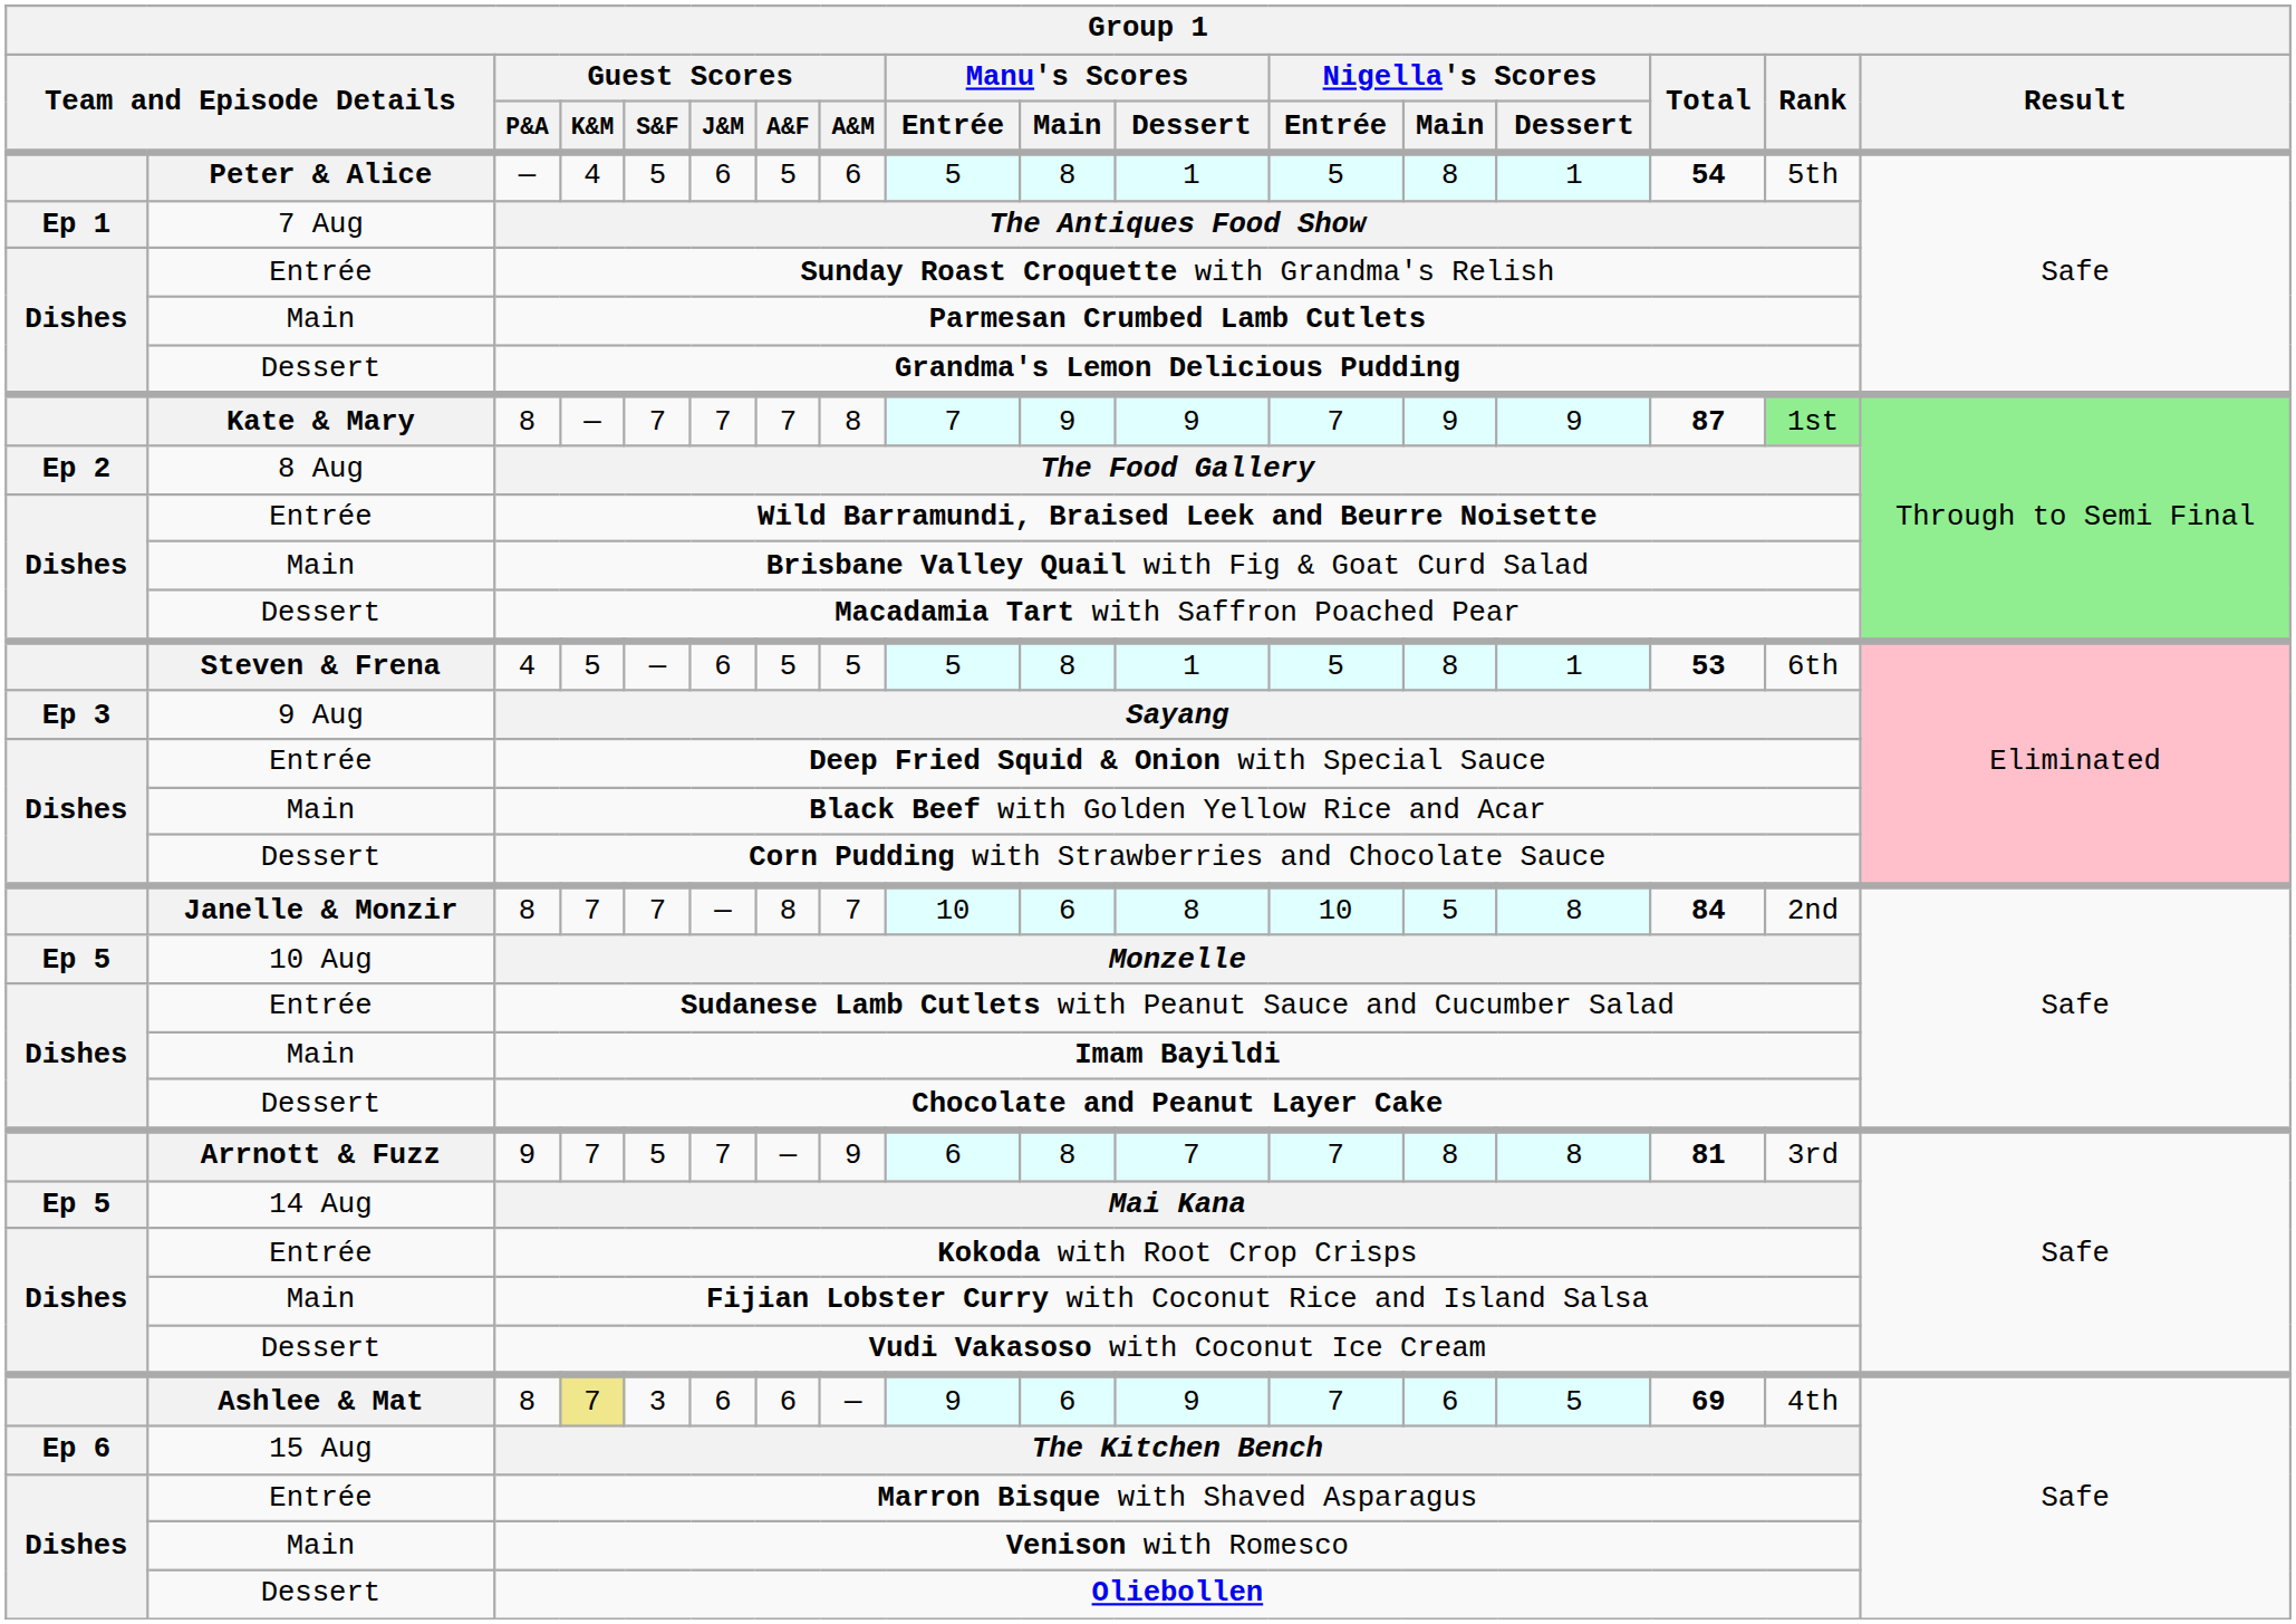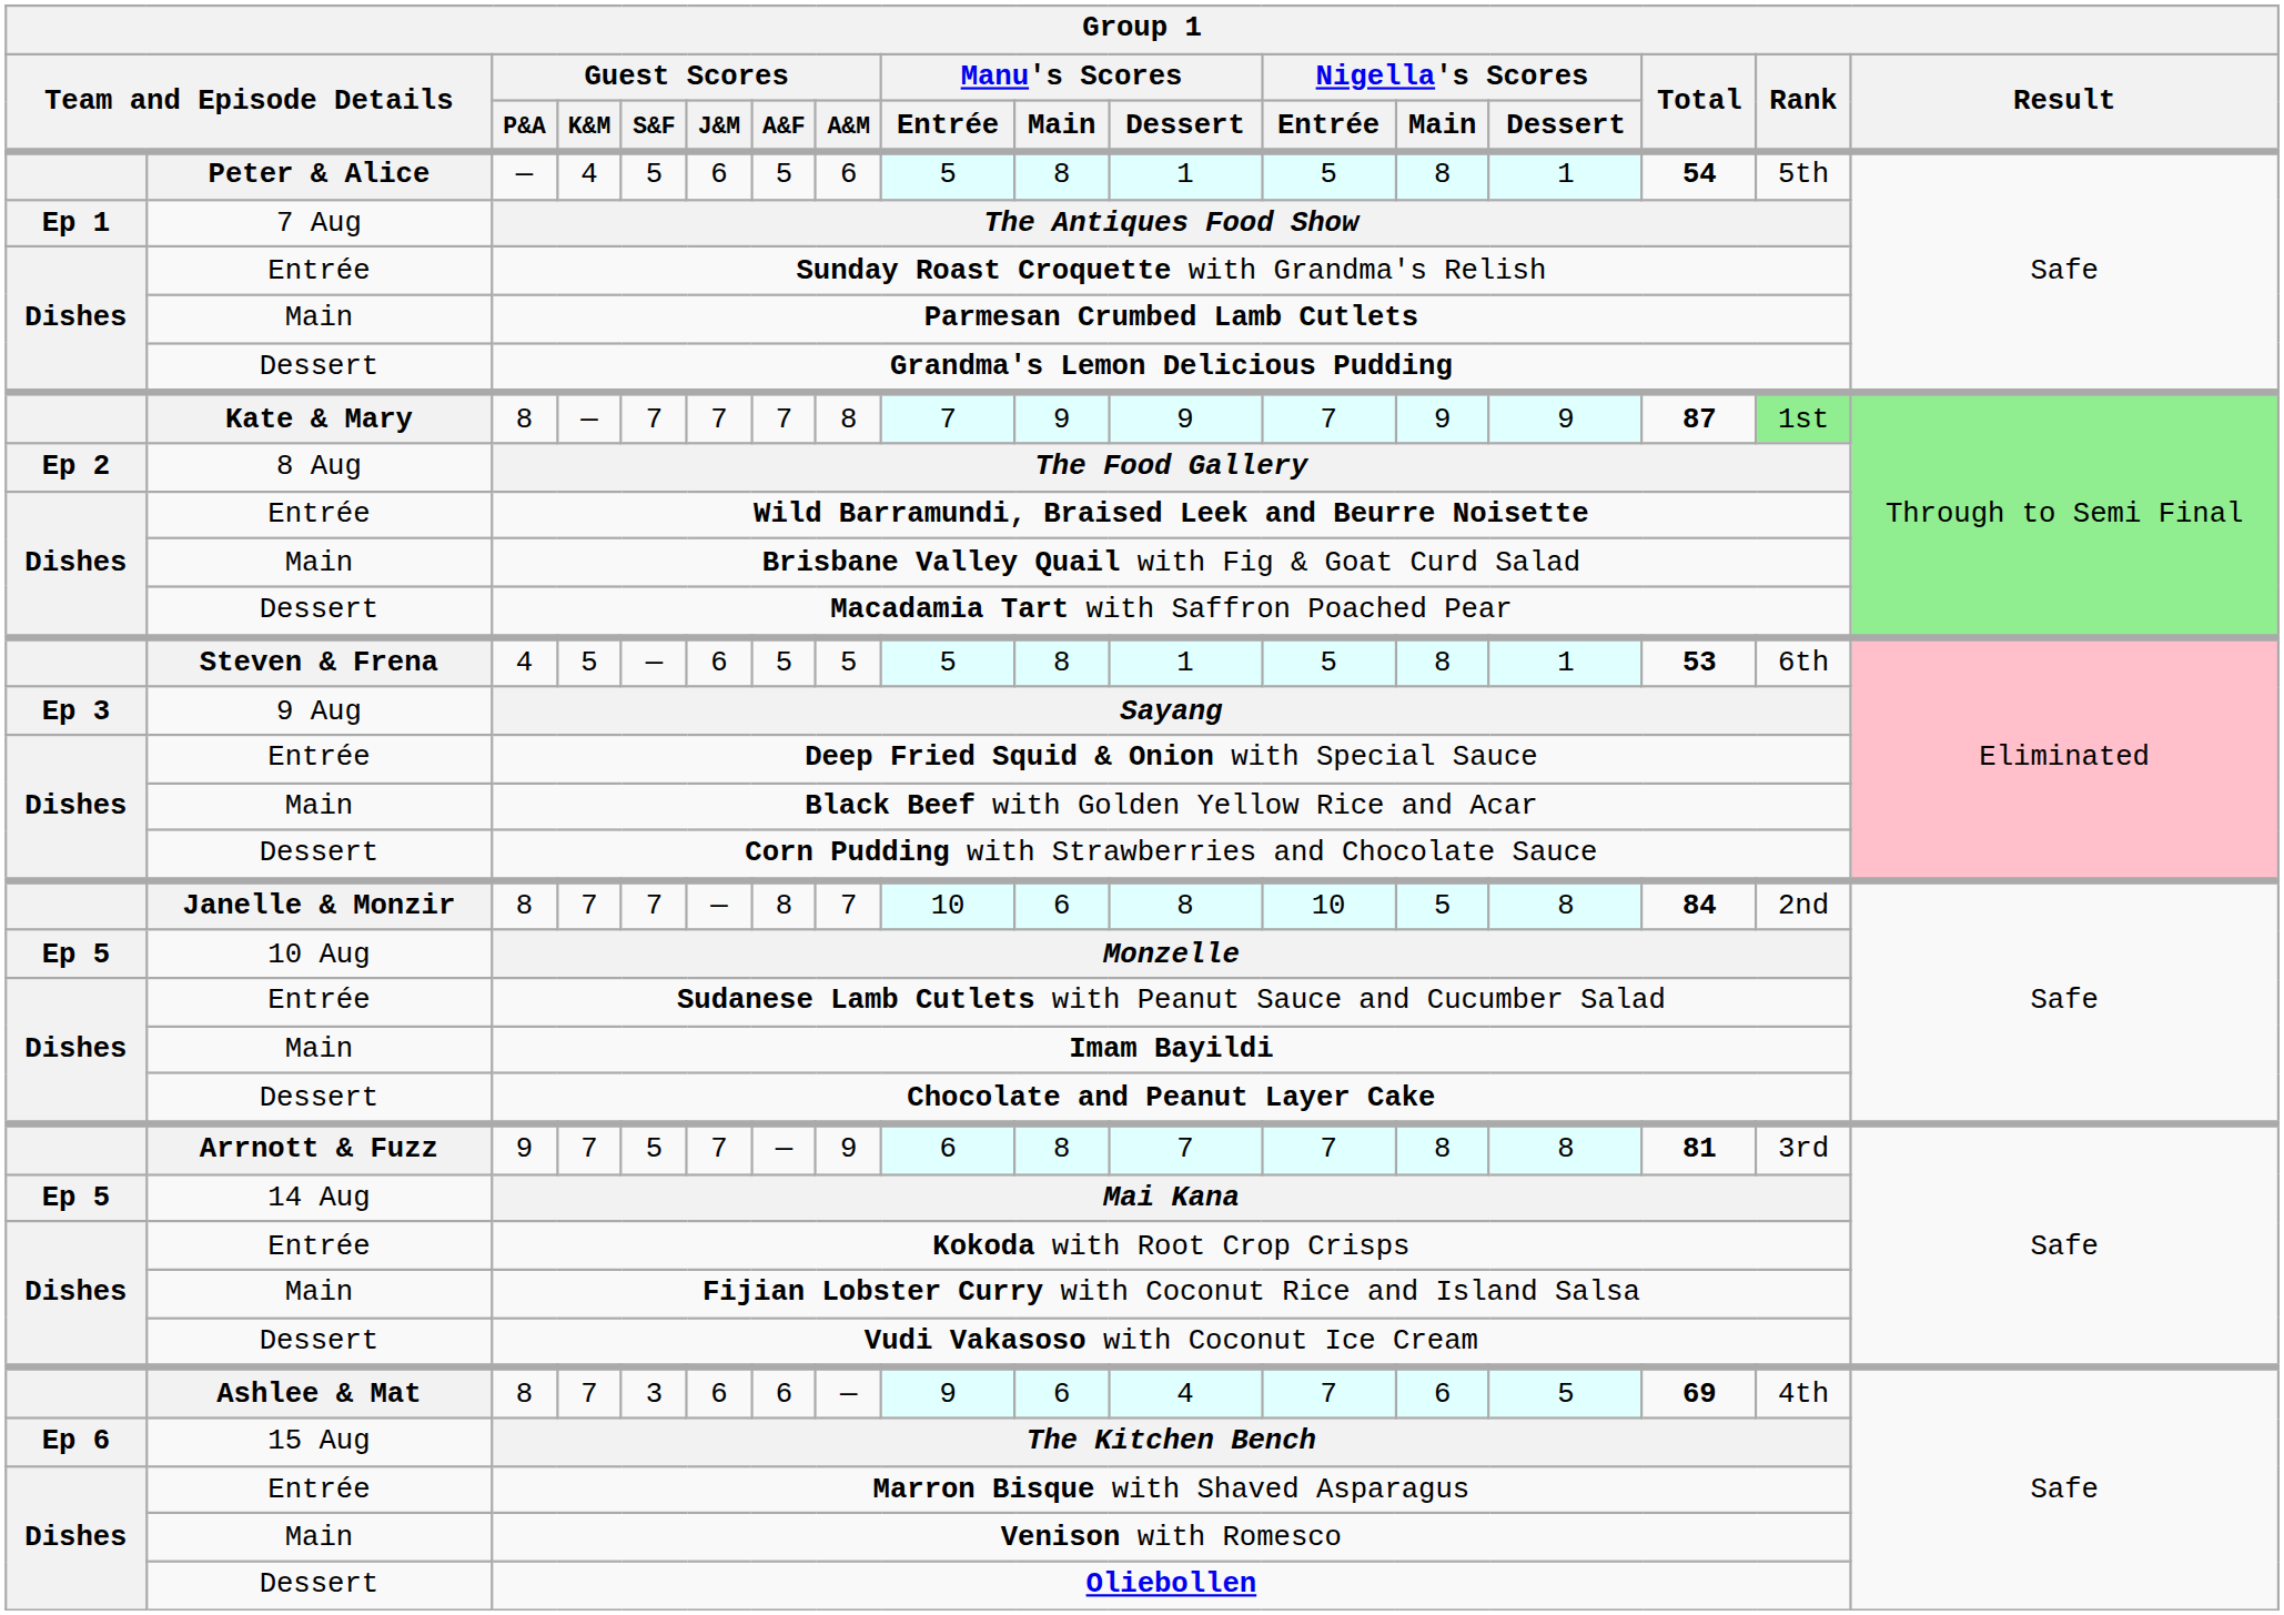 <table class="wikitable plainrowheaders" style="margin:1em auto; text-align:center; font-size:90%; width:80em;">
 <tr>
 <th colspan="18" >Group 1</th>
 </tr>
 <tr>
 <th scope="col" rowspan="2" colspan="2">Team and Episode Details</th>
 <th scope="col" colspan="6">Guest Scores</th>
 <th scope="col" colspan="3"><a href='#'>Manu</a>'s Scores</th>
 <th scope="col" colspan="3"><a href='#'>Nigella</a>'s Scores</th>
 <th scope="col" rowspan="2">Total<br><small></small></th>
 <th scope="col" rowspan="2">Rank</th>
 <th scope="col" rowspan="2">Result</th>
 </tr>
 <tr>
 <th scope="col"><small>P&A</small></th>
 <th scope="col"><small>K&M</small></th>
 <th scope="col"><small>S&F</small></th>
 <th scope="col"><small>J&M</small></th>
 <th scope="col"><small>A&F</small></th>
 <th scope="col"><small>A&M</small></th>
 <th scope="col">Entrée</th>
 <th scope="col">Main</th>
 <th scope="col">Dessert</th>
 <th scope="col">Entrée</th>
 <th scope="col">Main</th>
 <th scope="col">Dessert</th>
 </tr>
 <tr style="border-top:3px solid #aaa;">
 </tr>
 <tr>
 <th></th>
 <th>Peter & Alice</th>
 <td>—</td>
 <td>4</td>
 <td>5</td>
 <td>6</td>
 <td>5</td>
 <td>6</td>
 <td bgcolor="#e0ffff">5</td>
 <td bgcolor="#e0ffff">8</td>
 <td bgcolor="#e0ffff">1</td>
 <td bgcolor="#e0ffff">5</td>
 <td bgcolor="#e0ffff">8</td>
 <td bgcolor="#e0ffff">1</td>
 <td><strong>54</strong></td>
 <td>5th</td>
 <td rowspan="5">Safe</td>
 </tr>
 <tr>
 <th>Ep 1</th>
 <td>7 Aug</td>
 <th colspan="14"><strong><em>The Antiques Food Show</em></strong></th>
 </tr>
 <tr>
 <th rowspan="3">Dishes</th>
 <td>Entrée</td>
 <td colspan="14"><strong>Sunday Roast Croquette</strong> with Grandma's Relish</td>
 </tr>
 <tr>
 <td>Main</td>
 <td colspan="14"><strong>Parmesan Crumbed Lamb Cutlets</strong></td>
 </tr>
 <tr>
 <td>Dessert</td>
 <td colspan="14"><strong>Grandma's Lemon Delicious Pudding</strong></td>
 </tr>
 <tr style="border-top:3px solid #aaa;">
 <th></th>
 <th>Kate & Mary</th>
 <td>8</td>
 <td>—</td>
 <td>7</td>
 <td>7</td>
 <td>7</td>
 <td>8</td>
 <td bgcolor="#e0ffff">7</td>
 <td bgcolor="#e0ffff">9</td>
 <td bgcolor="#e0ffff">9</td>
 <td bgcolor="#e0ffff">7</td>
 <td bgcolor="#e0ffff">9</td>
 <td bgcolor="#e0ffff">9</td>
 <td><strong>87</strong></td>
 <td bgcolor=lightgreen>1st</td>
 <td rowspan="5" bgcolor=lightgreen>Through to Semi Final</td>
 </tr>
 <tr>
 <th>Ep 2</th>
 <td>8 Aug</td>
 <th colspan="14"><strong><em>The Food Gallery</em></strong></th>
 </tr>
 <tr>
 <th rowspan="3">Dishes</th>
 <td>Entrée</td>
 <td colspan="14"><strong>Wild Barramundi, Braised Leek and Beurre Noisette</strong></td>
 </tr>
 <tr>
 <td>Main</td>
 <td colspan="14"><strong>Brisbane Valley Quail</strong> with Fig & Goat Curd Salad</td>
 </tr>
 <tr>
 <td>Dessert</td>
 <td colspan="14"><strong>Macadamia Tart</strong> with Saffron Poached Pear</td>
 </tr>
 <tr style="border-top:3px solid #aaa;">
 <th></th>
 <th>Steven & Frena</th>
 <td>4</td>
 <td>5</td>
 <td>—</td>
 <td>6</td>
 <td>5</td>
 <td>5</td>
 <td bgcolor="#e0ffff">5</td>
 <td bgcolor="#e0ffff">8</td>
 <td bgcolor="#e0ffff">1</td>
 <td bgcolor="#e0ffff">5</td>
 <td bgcolor="#e0ffff">8</td>
 <td bgcolor="#e0ffff">1</td>
 <td><strong>53</strong></td>
 <td>6th</td>
 <td rowspan="5" bgcolor=pink>Eliminated</td>
 </tr>
 <tr>
 <th>Ep 3</th>
 <td>9 Aug</td>
 <th colspan="14"><strong><em>Sayang</em></strong></th>
 </tr>
 <tr>
 <th rowspan="3">Dishes</th>
 <td>Entrée</td>
 <td colspan="14"><strong>Deep Fried Squid & Onion</strong> with Special Sauce</td>
 </tr>
 <tr>
 <td>Main</td>
 <td colspan="14"><strong>Black Beef</strong> with Golden Yellow Rice and Acar</td>
 </tr>
 <tr>
 <td>Dessert</td>
 <td colspan="14"><strong>Corn Pudding</strong> with Strawberries and Chocolate Sauce</td>
 </tr>
 <tr style="border-top:3px solid #aaa;">
 <th></th>
 <th>Janelle & Monzir</th>
 <td>8</td>
 <td>7</td>
 <td>7</td>
 <td>—</td>
 <td>8</td>
 <td>7</td>
 <td bgcolor="#e0ffff">10</td>
 <td bgcolor="#e0ffff">6</td>
 <td bgcolor="#e0ffff">8</td>
 <td bgcolor="#e0ffff">10</td>
 <td bgcolor="#e0ffff">5</td>
 <td bgcolor="#e0ffff">8</td>
 <td><strong>84</strong></td>
 <td>2nd</td>
 <td rowspan="5">Safe</td>
 </tr>
 <tr>
 <th>Ep 5</th>
 <td>10 Aug</td>
 <th colspan="14"><strong><em>Monzelle</em></strong></th>
 </tr>
 <tr>
 <th rowspan="3">Dishes</th>
 <td>Entrée</td>
 <td colspan="14"><strong>Sudanese Lamb Cutlets</strong> with Peanut Sauce and Cucumber Salad</td>
 </tr>
 <tr>
 <td>Main</td>
 <td colspan="14"><strong>Imam Bayildi</strong></td>
 </tr>
 <tr>
 <td>Dessert</td>
 <td colspan="14"><strong>Chocolate and Peanut Layer Cake</strong></td>
 </tr>
 <tr style="border-top:3px solid #aaa;">
 <th></th>
 <th>Arrnott & Fuzz</th>
 <td>9</td>
 <td>7</td>
 <td>5</td>
 <td>7</td>
 <td>—</td>
 <td>9</td>
 <td bgcolor="#e0ffff">6</td>
 <td bgcolor="#e0ffff">8</td>
 <td bgcolor="#e0ffff">7</td>
 <td bgcolor="#e0ffff">7</td>
 <td bgcolor="#e0ffff">8</td>
 <td bgcolor="#e0ffff">8</td>
 <td><strong>81</strong></td>
 <td>3rd</td>
 <td rowspan="5">Safe</td>
 </tr>
 <tr>
 <th>Ep 5</th>
 <td>14 Aug</td>
 <th colspan="14"><strong><em>Mai Kana</em></strong></th>
 </tr>
 <tr>
 <th rowspan="3">Dishes</th>
 <td>Entrée</td>
 <td colspan="14"><strong>Kokoda</strong> with Root Crop Crisps</td>
 </tr>
 <tr>
 <td>Main</td>
 <td colspan="14"><strong>Fijian Lobster Curry</strong> with Coconut Rice and Island Salsa</td>
 </tr>
 <tr>
 <td>Dessert</td>
 <td colspan="14"><strong>Vudi Vakasoso</strong> with Coconut Ice Cream</td>
 </tr>
 <tr style="border-top:3px solid #aaa;">
 <th></th>
 <th>Ashlee & Mat</th>
 <td>8</td>
-<td style="background: khaki;">7</td>
+<td>7</td>
 <td>3</td>
 <td>6</td>
 <td>6</td>
 <td>—</td>
 <td bgcolor="#e0ffff">9</td>
 <td bgcolor="#e0ffff">6</td>
-<td bgcolor="#e0ffff">9</td>
+<td bgcolor="#e0ffff">4</td>
 <td bgcolor="#e0ffff">7</td>
 <td bgcolor="#e0ffff">6</td>
 <td bgcolor="#e0ffff">5</td>
 <td><strong>69</strong></td>
 <td>4th</td>
 <td rowspan="5">Safe</td>
 </tr>
 <tr>
 <th>Ep 6</th>
 <td>15 Aug</td>
 <th colspan="14"><strong><em>The Kitchen Bench</em></strong></th>
 </tr>
 <tr>
 <th rowspan="3">Dishes</th>
 <td>Entrée</td>
 <td colspan="14"><strong>Marron Bisque</strong> with Shaved Asparagus</td>
 </tr>
 <tr>
 <td>Main</td>
 <td colspan="14"><strong>Venison</strong> with Romesco</td>
 </tr>
 <tr>
 <td>Dessert</td>
 <td colspan="14"><strong><a href='#'>Oliebollen</a></strong></td>
 </tr>
 </table>
